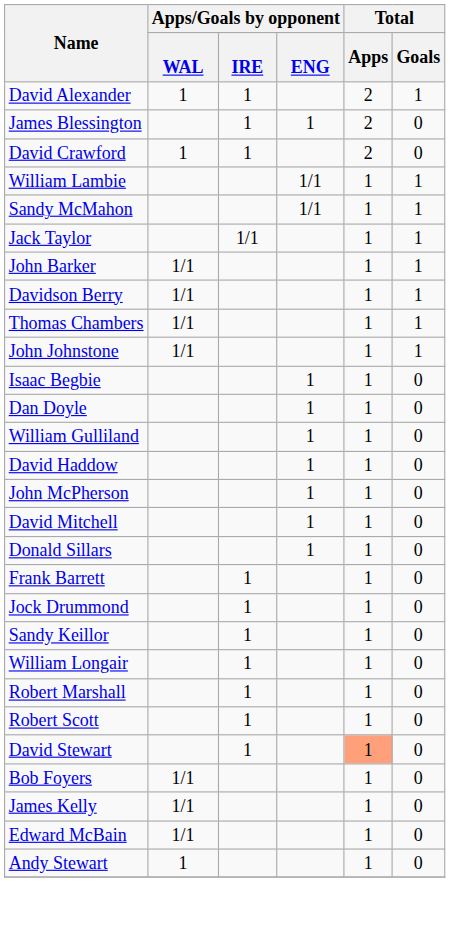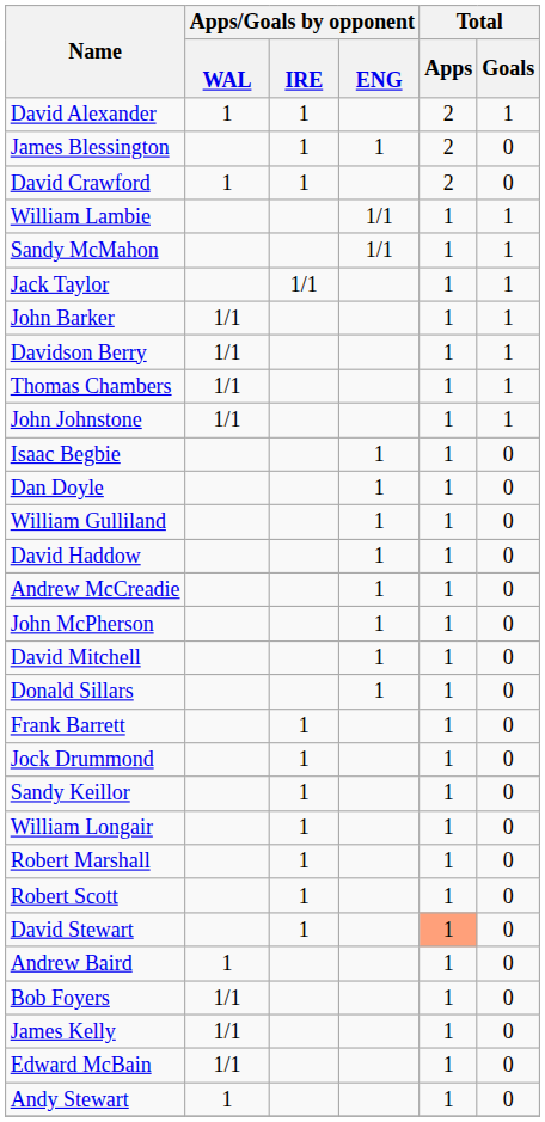 <table class="wikitable sortable" style="text-align: center;">
 <tr>
 <th rowspan=2>Name</th>
 <th colspan=3>Apps/Goals by opponent</th>
 <th colspan=2>Total</th>
 </tr>
 <tr>
 <th><br><a href='#'>WAL</a></th>
 <th><br><a href='#'>IRE</a></th>
 <th><br><a href='#'>ENG</a></th>
 <th>Apps</th>
 <th>Goals</th>
 </tr>
 <tr>
 <td align=left><a href='#'>David Alexander</a></td>
 <td>1</td>
 <td>1</td>
 <td></td>
 <td>2</td>
 <td>1</td>
 </tr>
 <tr>
 <td align=left><a href='#'>James Blessington</a></td>
 <td></td>
 <td>1</td>
 <td>1</td>
 <td>2</td>
 <td>0</td>
 </tr>
 <tr>
 <td align=left><a href='#'>David Crawford</a></td>
 <td>1</td>
 <td>1</td>
 <td></td>
 <td>2</td>
 <td>0</td>
 </tr>
 <tr>
 <td align=left><a href='#'>William Lambie</a></td>
 <td></td>
 <td></td>
 <td>1/1</td>
 <td>1</td>
 <td>1</td>
 </tr>
 <tr>
 <td align=left><a href='#'>Sandy McMahon</a></td>
 <td></td>
 <td></td>
 <td>1/1</td>
 <td>1</td>
 <td>1</td>
 </tr>
 <tr>
 <td align=left><a href='#'>Jack Taylor</a></td>
 <td></td>
 <td>1/1</td>
 <td></td>
 <td>1</td>
 <td>1</td>
 </tr>
 <tr>
 <td align=left><a href='#'>John Barker</a></td>
 <td>1/1</td>
 <td></td>
 <td></td>
 <td>1</td>
 <td>1</td>
 </tr>
 <tr>
 <td align=left><a href='#'>Davidson Berry</a></td>
 <td>1/1</td>
 <td></td>
 <td></td>
 <td>1</td>
 <td>1</td>
 </tr>
 <tr>
 <td align=left><a href='#'>Thomas Chambers</a></td>
 <td>1/1</td>
 <td></td>
 <td></td>
 <td>1</td>
 <td>1</td>
 </tr>
 <tr>
 <td align=left><a href='#'>John Johnstone</a></td>
 <td>1/1</td>
 <td></td>
 <td></td>
 <td>1</td>
 <td>1</td>
 </tr>
 <tr>
 <td align=left><a href='#'>Isaac Begbie</a></td>
 <td></td>
 <td></td>
 <td>1</td>
 <td>1</td>
 <td>0</td>
 </tr>
 <tr>
 <td align=left><a href='#'>Dan Doyle</a></td>
 <td></td>
 <td></td>
 <td>1</td>
 <td>1</td>
 <td>0</td>
 </tr>
 <tr>
 <td align=left><a href='#'>William Gulliland</a></td>
 <td></td>
 <td></td>
 <td>1</td>
 <td>1</td>
 <td>0</td>
 </tr>
 <tr>
 <td align=left><a href='#'>David Haddow</a></td>
 <td></td>
 <td></td>
 <td>1</td>
 <td>1</td>
 <td>0</td>
 </tr>
 <tr>
+<td align=left><a href='#'>Andrew McCreadie</a></td>
+<td></td>
+<td></td>
+<td>1</td>
+<td>1</td>
+<td>0</td>
+</tr>
+<tr>
 <td align=left><a href='#'>John McPherson</a></td>
 <td></td>
 <td></td>
 <td>1</td>
 <td>1</td>
 <td>0</td>
 </tr>
 <tr>
 <td align=left><a href='#'>David Mitchell</a></td>
 <td></td>
 <td></td>
 <td>1</td>
 <td>1</td>
 <td>0</td>
 </tr>
 <tr>
 <td align=left><a href='#'>Donald Sillars</a></td>
 <td></td>
 <td></td>
 <td>1</td>
 <td>1</td>
 <td>0</td>
 </tr>
 <tr>
 <td align=left><a href='#'>Frank Barrett</a></td>
 <td></td>
 <td>1</td>
 <td></td>
 <td>1</td>
 <td>0</td>
 </tr>
 <tr>
 <td align=left><a href='#'>Jock Drummond</a></td>
 <td></td>
 <td>1</td>
 <td></td>
 <td>1</td>
 <td>0</td>
 </tr>
 <tr>
 <td align=left><a href='#'>Sandy Keillor</a></td>
 <td></td>
 <td>1</td>
 <td></td>
 <td>1</td>
 <td>0</td>
 </tr>
 <tr>
 <td align=left><a href='#'>William Longair</a></td>
 <td></td>
 <td>1</td>
 <td></td>
 <td>1</td>
 <td>0</td>
 </tr>
 <tr>
 <td align=left><a href='#'>Robert Marshall</a></td>
 <td></td>
 <td>1</td>
 <td></td>
 <td>1</td>
 <td>0</td>
 </tr>
 <tr>
 <td align=left><a href='#'>Robert Scott</a></td>
 <td></td>
 <td>1</td>
 <td></td>
 <td>1</td>
 <td>0</td>
 </tr>
 <tr>
 <td align=left><a href='#'>David Stewart</a></td>
 <td></td>
 <td>1</td>
 <td></td>
 <td style="background: lightsalmon;">1</td>
 <td>0</td>
 </tr>
 <tr>
+<td align=left><a href='#'>Andrew Baird</a></td>
+<td>1</td>
+<td></td>
+<td></td>
+<td>1</td>
+<td>0</td>
+</tr>
+<tr>
 <td align=left><a href='#'>Bob Foyers</a></td>
 <td>1/1</td>
 <td></td>
 <td></td>
 <td>1</td>
 <td>0</td>
 </tr>
 <tr>
 <td align=left><a href='#'>James Kelly</a></td>
 <td>1/1</td>
 <td></td>
 <td></td>
 <td>1</td>
 <td>0</td>
 </tr>
 <tr>
 <td align=left><a href='#'>Edward McBain</a></td>
 <td>1/1</td>
 <td></td>
 <td></td>
 <td>1</td>
 <td>0</td>
 </tr>
 <tr>
 <td align=left><a href='#'>Andy Stewart</a></td>
 <td>1</td>
 <td></td>
 <td></td>
 <td>1</td>
 <td>0</td>
 </tr>
 <tr>
 </tr>
 </table>
